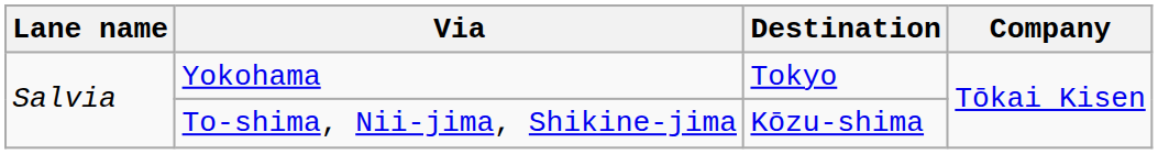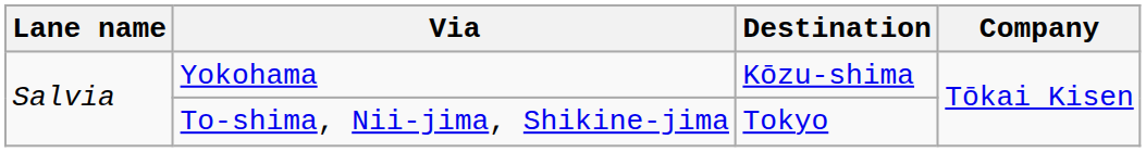 <table class="wikitable">
 <tr>
 <th>Lane name</th>
 <th>Via</th>
 <th>Destination</th>
 <th>Company</th>
 </tr>
 <tr>
 <td rowspan="2"><em>Salvia</em></td>
 <td><a href='#'>Yokohama</a></td>
-<td><a href='#'>Tokyo</a></td>
+<td><a href='#'>Kōzu-shima</a></td>
 <td rowspan="2"><a href='#'>Tōkai Kisen</a></td>
 </tr>
 <tr>
 <td><a href='#'>To-shima</a>, <a href='#'>Nii-jima</a>, <a href='#'>Shikine-jima</a></td>
-<td><a href='#'>Kōzu-shima</a></td>
+<td><a href='#'>Tokyo</a></td>
 </tr>
 </table>
